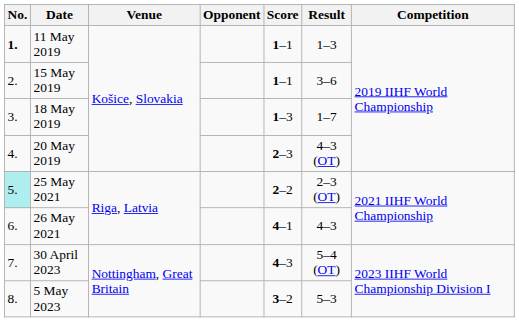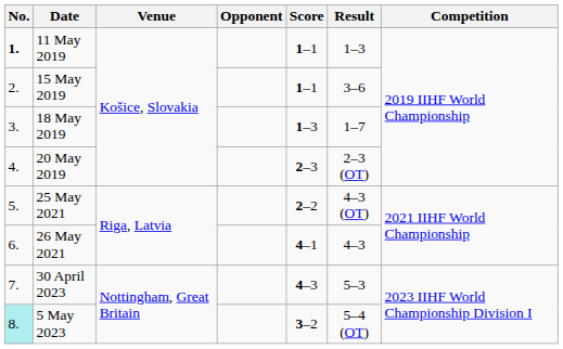 <table class="wikitable">
 <tr>
 <th>No.</th>
 <th>Date</th>
 <th>Venue</th>
 <th>Opponent</th>
 <th>Score</th>
 <th>Result</th>
 <th>Competition</th>
 </tr>
 <tr>
 <td><strong>1.</strong></td>
 <td>11 May 2019</td>
 <td rowspan=4><a href='#'>Košice</a>, <a href='#'>Slovakia</a></td>
 <td></td>
 <td align=center><strong>1</strong>–1</td>
 <td align=center>1–3</td>
 <td rowspan=4><a href='#'>2019 IIHF World Championship</a></td>
 </tr>
 <tr>
 <td>2.</td>
 <td>15 May 2019</td>
 <td></td>
 <td align=center><strong>1</strong>–1</td>
 <td align=center>3–6</td>
 </tr>
 <tr>
 <td>3.</td>
 <td>18 May 2019</td>
 <td></td>
 <td align=center><strong>1</strong>–3</td>
 <td align=center>1–7</td>
 </tr>
 <tr>
 <td>4.</td>
 <td>20 May 2019</td>
 <td></td>
 <td align=center><strong>2</strong>–3</td>
-<td align=center>4–3 (<a href='#'>OT</a>)</td>
+<td align=center>2–3 (<a href='#'>OT</a>)</td>
 </tr>
 <tr>
-<td style="background: paleturquoise;">5.</td>
+<td>5.</td>
 <td>25 May 2021</td>
 <td rowspan=2><a href='#'>Riga</a>, <a href='#'>Latvia</a></td>
 <td></td>
 <td align=center><strong>2</strong>–2</td>
-<td align=center>2–3 (<a href='#'>OT</a>)</td>
+<td align=center>4–3 (<a href='#'>OT</a>)</td>
 <td rowspan=2><a href='#'>2021 IIHF World Championship</a></td>
 </tr>
 <tr>
 <td>6.</td>
 <td>26 May 2021</td>
 <td></td>
 <td align=center><strong>4</strong>–1</td>
 <td align=center>4–3</td>
 </tr>
 <tr>
 <td>7.</td>
 <td>30 April 2023</td>
 <td rowspan=2><a href='#'>Nottingham</a>, <a href='#'>Great Britain</a></td>
 <td></td>
 <td align=center><strong>4</strong>–3</td>
-<td align=center>5–4 (<a href='#'>OT</a>)</td>
+<td align=center>5–3</td>
 <td rowspan=2><a href='#'>2023 IIHF World Championship Division I</a></td>
 </tr>
 <tr>
-<td>8.</td>
+<td style="background: paleturquoise;">8.</td>
 <td>5 May 2023</td>
 <td></td>
 <td align=center><strong>3</strong>–2</td>
-<td align=center>5–3</td>
+<td align=center>5–4 (<a href='#'>OT</a>)</td>
 </tr>
 </table>
